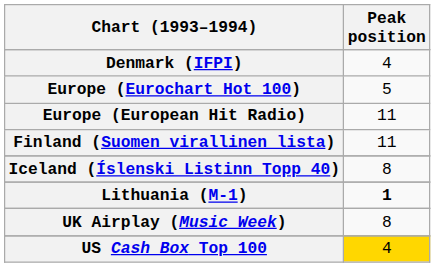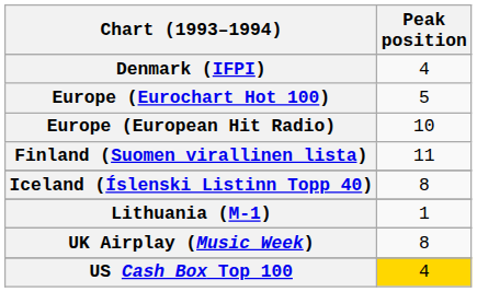 <table class="wikitable sortable plainrowheaders">
 <tr>
 <th scope="col">Chart (1993–1994)</th>
 <th scope="col">Peak<br>position</th>
 </tr>
 <tr>
 </tr>
 <tr>
 </tr>
 <tr>
 </tr>
 <tr>
 </tr>
 <tr>
 </tr>
 <tr>
 <th scope="row">Denmark (<a href='#'>IFPI</a>)</th>
 <td align="center">4</td>
 </tr>
 <tr>
 <th scope="row">Europe (<a href='#'>Eurochart Hot 100</a>)</th>
 <td align="center">5</td>
 </tr>
 <tr>
 <th scope="row">Europe (European Hit Radio)</th>
-<td align="center">11</td>
+<td align="center">10</td>
 </tr>
 <tr>
 <th scope="row">Finland (<a href='#'>Suomen virallinen lista</a>)</th>
 <td align="center">11</td>
 </tr>
 <tr>
 </tr>
 <tr>
 </tr>
 <tr>
 <th scope="row">Iceland (<a href='#'>Íslenski Listinn Topp 40</a>)</th>
 <td align="center">8</td>
 </tr>
 <tr>
 </tr>
 <tr>
 <th scope="row">Lithuania (<a href='#'>M-1</a>)</th>
-<td align="center"><strong>1</strong></td>
+<td align="center">1</td>
 </tr>
 <tr>
 </tr>
 <tr>
 </tr>
 <tr>
 </tr>
 <tr>
 </tr>
 <tr>
 </tr>
 <tr>
 </tr>
 <tr>
 </tr>
 <tr>
 <th scope="row">UK Airplay (<em><a href='#'>Music Week</a></em>)</th>
 <td align="center">8</td>
 </tr>
 <tr>
 </tr>
 <tr>
 </tr>
 <tr>
 </tr>
 <tr>
 </tr>
 <tr>
 </tr>
 <tr>
 <th scope="row">US <a href='#'><em>Cash Box</em> Top 100</a></th>
 <td align="center" style="background: gold;">4</td>
 </tr>
 </table>
